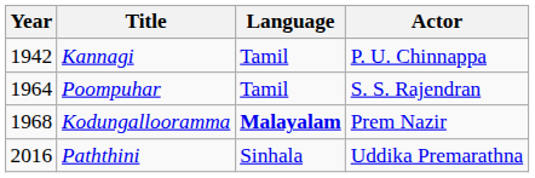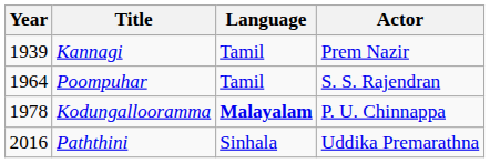 <table class="wikitable">
 <tr>
 <th>Year</th>
 <th>Title</th>
 <th>Language</th>
 <th>Actor</th>
 </tr>
 <tr>
-<td>1942</td>
+<td>1939</td>
 <td><a href='#'><em>Kannagi</em></a></td>
 <td><a href='#'>Tamil</a></td>
-<td><a href='#'>P. U. Chinnappa</a></td>
+<td><a href='#'>Prem Nazir</a></td>
 </tr>
 <tr>
 <td>1964</td>
 <td><a href='#'><em>Poompuhar</em></a></td>
 <td><a href='#'>Tamil</a></td>
 <td><a href='#'>S. S. Rajendran</a></td>
 </tr>
 <tr>
-<td>1968</td>
+<td>1978</td>
 <td><em><a href='#'>Kodungallooramma</a></em></td>
 <td><strong><a href='#'>Malayalam</a></strong></td>
-<td><a href='#'>Prem Nazir</a></td>
+<td><a href='#'>P. U. Chinnappa</a></td>
 </tr>
 <tr>
 <td>2016</td>
 <td><em><a href='#'>Paththini</a></em></td>
 <td><a href='#'>Sinhala</a></td>
 <td><a href='#'>Uddika Premarathna</a></td>
 </tr>
 </table>
